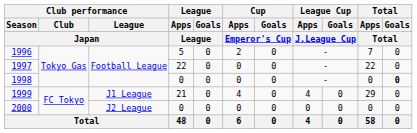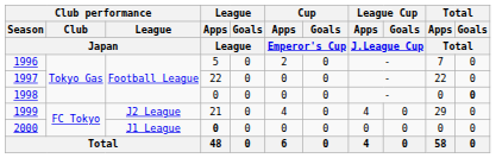 <table class="wikitable" style="text-align:center;">
 <tr>
 <th colspan=3>Club performance</th>
 <th colspan=2>League</th>
 <th colspan=2>Cup</th>
 <th colspan=2>League Cup</th>
 <th colspan=2>Total</th>
 </tr>
 <tr>
 <th>Season</th>
 <th>Club</th>
 <th>League</th>
 <th>Apps</th>
 <th>Goals</th>
 <th>Apps</th>
 <th>Goals</th>
 <th>Apps</th>
 <th>Goals</th>
 <th>Apps</th>
 <th>Goals</th>
 </tr>
 <tr>
 <th colspan=3>Japan</th>
 <th colspan=2>League</th>
 <th colspan=2><a href='#'>Emperor's Cup</a></th>
 <th colspan=2><a href='#'>J.League Cup</a></th>
 <th colspan=2>Total</th>
 </tr>
 <tr>
 <td><a href='#'>1996</a></td>
 <td rowspan=3><a href='#'>Tokyo Gas</a></td>
 <td rowspan=3><a href='#'>Football League</a></td>
 <td>5</td>
 <td>0</td>
 <td>2</td>
 <td>0</td>
 <td colspan=2>-</td>
 <td>7</td>
 <td>0</td>
 </tr>
 <tr>
 <td><a href='#'>1997</a></td>
 <td>22</td>
 <td>0</td>
 <td>0</td>
 <td>0</td>
 <td colspan=2>-</td>
 <td>22</td>
 <td>0</td>
 </tr>
 <tr>
 <td><a href='#'>1998</a></td>
 <td>0</td>
 <td>0</td>
 <td>0</td>
 <td>0</td>
 <td colspan=2>-</td>
 <td>0</td>
 <td><strong>0</strong></td>
 </tr>
 <tr>
 <td><a href='#'>1999</a></td>
 <td rowspan=2><a href='#'>FC Tokyo</a></td>
-<td><a href='#'>J1 League</a></td>
+<td><a href='#'>J2 League</a></td>
 <td>21</td>
 <td>0</td>
 <td>4</td>
 <td>0</td>
 <td>4</td>
 <td>0</td>
 <td>29</td>
 <td>0</td>
 </tr>
 <tr>
 <td><a href='#'>2000</a></td>
-<td><a href='#'>J2 League</a></td>
-<td>0</td>
+<td><a href='#'>J1 League</a></td>
+<td><strong>0</strong></td>
 <td>0</td>
 <td>0</td>
 <td>0</td>
 <td>0</td>
 <td>0</td>
 <td>0</td>
 <td>0</td>
 </tr>
 <tr>
 <th colspan=3>Total</th>
 <th>48</th>
 <th>0</th>
 <th>6</th>
 <th>0</th>
 <th>4</th>
 <th>0</th>
 <th>58</th>
 <th>0</th>
 </tr>
 </table>
